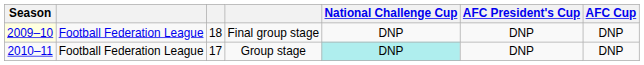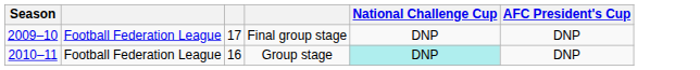 <table class="wikitable" style="text-align:center">
 <tr>
 <th>Season</th>
 <th></th>
 <th></th>
 <th></th>
 <th><a href='#'>National Challenge Cup</a></th>
 <th colspan="1"><a href='#'>AFC President's Cup</a></th>
-<th colspan="1"><a href='#'>AFC Cup</a></th>
 </tr>
 <tr>
-<td align="center" style="background: lightyellow;"><a href='#'>2009–10</a></td>
+<td align="center"><a href='#'>2009–10</a></td>
 <td align="center"><a href='#'>Football Federation League</a></td>
-<td align="center">18</td>
+<td align="center">17</td>
 <td align="center">Final group stage</td>
-<td align="center">DNP</td>
 <td align="center">DNP</td>
 <td align="center">DNP</td>
 </tr>
 <tr>
 <td><a href='#'>2010–11</a></td>
 <td>Football Federation League</td>
-<td>17</td>
+<td>16</td>
 <td>Group stage</td>
 <td style="background: paleturquoise;">DNP</td>
 <td>DNP</td>
-<td>DNP</td>
 </tr>
 </table>
